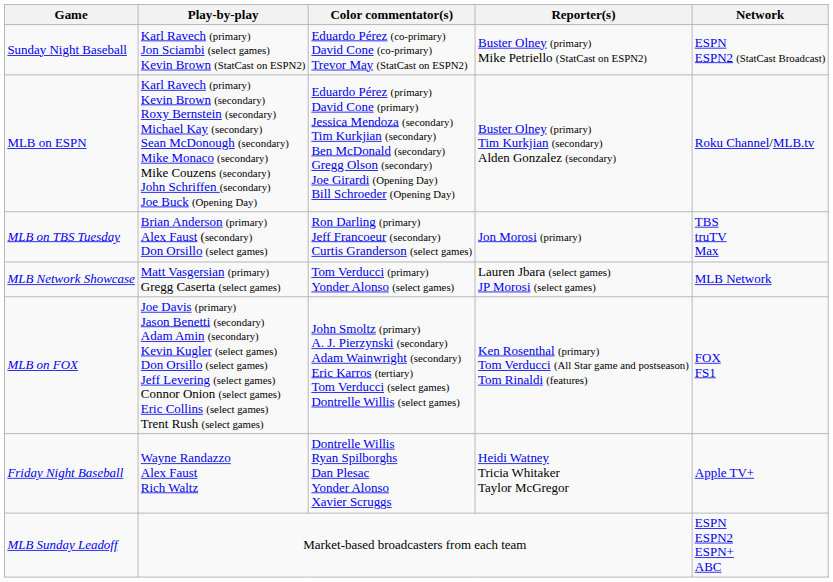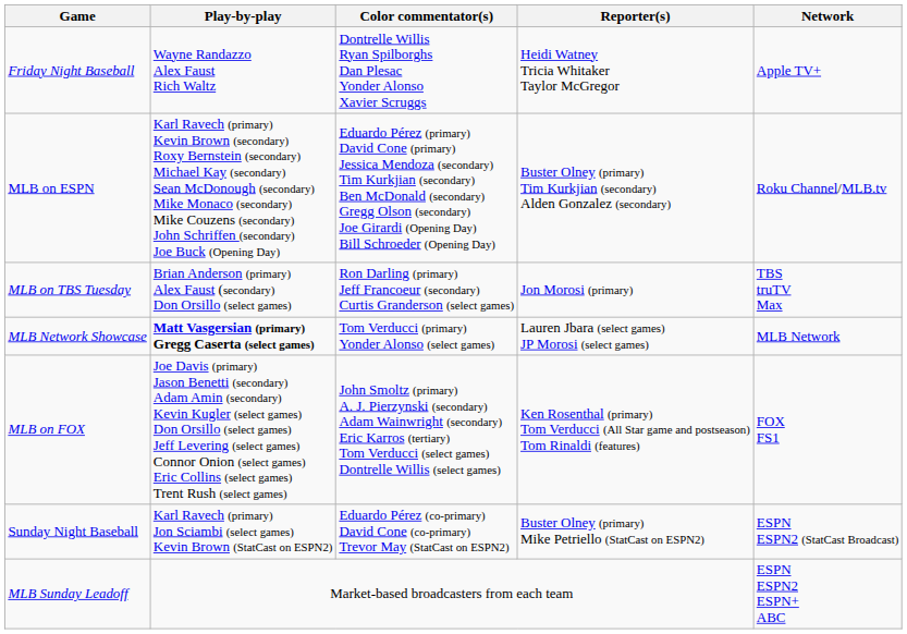 <table class="wikitable">
 <tr>
 <th>Game</th>
 <th>Play-by-play</th>
 <th>Color commentator(s)</th>
 <th>Reporter(s)</th>
 <th>Network</th>
 </tr>
 <tr>
-<td><a href='#'>Sunday Night Baseball</a></td>
-<td><a href='#'>Karl Ravech</a> <small>(primary)</small><br><a href='#'>Jon Sciambi</a> <small>(select games)</small><br><a href='#'>Kevin Brown</a> <small>(StatCast on ESPN2)</small></td>
-<td><a href='#'>Eduardo Pérez</a> <small>(co-primary)</small><br><a href='#'>David Cone</a> <small>(co-primary)</small><br><a href='#'>Trevor May</a> <small>(StatCast on ESPN2)</small></td>
-<td><a href='#'>Buster Olney</a> <small>(primary)</small><br>Mike Petriello <small>(StatCast on ESPN2)</small></td>
-<td><a href='#'>ESPN</a><br><a href='#'>ESPN2</a> <small>(StatCast Broadcast)</small></td>
+<td><em><a href='#'>Friday Night Baseball</a></em></td>
+<td><a href='#'>Wayne Randazzo</a> <br><a href='#'>Alex Faust</a> <br><a href='#'>Rich Waltz</a> </td>
+<td><a href='#'>Dontrelle Willis</a> <br><a href='#'>Ryan Spilborghs</a> <br><a href='#'>Dan Plesac</a> <br><a href='#'>Yonder Alonso</a> <br><a href='#'>Xavier Scruggs</a> </td>
+<td><a href='#'>Heidi Watney</a> <br>Tricia Whitaker <br>Taylor McGregor </td>
+<td><a href='#'>Apple TV+</a></td>
 </tr>
 <tr>
 <td><a href='#'>MLB on ESPN</a></td>
 <td><a href='#'>Karl Ravech</a> <small>(primary)</small><br><a href='#'>Kevin Brown</a> <small>(secondary)</small><br><a href='#'>Roxy Bernstein</a> <small>(secondary)</small><br><a href='#'>Michael Kay</a> <small>(secondary)</small><br><a href='#'>Sean McDonough</a>  <small>(secondary)</small><br><a href='#'>Mike Monaco</a> <small>(secondary)</small><br>Mike Couzens <small>(secondary)</small><br><a href='#'>John Schriffen </a>  <small>(secondary)</small><br><a href='#'>Joe Buck</a> <small>(Opening Day) </small></td>
 <td><a href='#'>Eduardo Pérez</a> <small>(primary)</small><br><a href='#'>David Cone</a> <small>(primary)</small><br><a href='#'>Jessica Mendoza</a> <small>(secondary)</small><br><a href='#'>Tim Kurkjian</a> <small>(secondary)</small><br><a href='#'>Ben McDonald</a> <small>(secondary)</small><br><a href='#'>Gregg Olson</a> <small>(secondary)</small><br><a href='#'>Joe Girardi</a> <small>(Opening Day)</small><br><a href='#'>Bill Schroeder</a> <small>(Opening Day)</small></td>
 <td><a href='#'>Buster Olney</a> <small>(primary)</small><br><a href='#'>Tim Kurkjian</a> <small>(secondary)</small><br>Alden Gonzalez <small>(secondary)</small></td>
 <td><a href='#'>Roku Channel</a>/<a href='#'>MLB.tv</a></td>
 </tr>
 <tr>
 <td><em><a href='#'>MLB on TBS Tuesday</a></em></td>
 <td><a href='#'>Brian Anderson</a> <small>(primary)</small><br><a href='#'>Alex Faust</a> (<small>secondary)</small><br><a href='#'>Don Orsillo</a> <small>(select games)</small></td>
 <td><a href='#'>Ron Darling</a> <small>(primary)</small><br> <a href='#'>Jeff Francoeur</a> <small>(secondary)</small><br><a href='#'>Curtis Granderson</a> <small>(select games)</small></td>
 <td><a href='#'>Jon Morosi</a> <small>(primary)</small></td>
 <td><a href='#'>TBS</a><br><a href='#'>truTV</a><br><a href='#'>Max</a></td>
 </tr>
 <tr>
 <td><em><a href='#'>MLB Network Showcase</a></em></td>
-<td><a href='#'>Matt Vasgersian</a> <small>(primary)</small><br>Gregg Caserta <small>(select games)</small></td>
+<td><strong><a href='#'>Matt Vasgersian</a> <small>(primary)</small><br>Gregg Caserta <small>(select games)</small></strong></td>
 <td><a href='#'>Tom Verducci</a> <small>(primary)</small><br> <a href='#'>Yonder Alonso</a> <small>(select games)</small></td>
 <td>Lauren Jbara <small>(select games)</small><br><a href='#'>JP Morosi</a> <small>(select games)</small></td>
 <td><a href='#'>MLB Network</a></td>
 </tr>
 <tr>
 <td><em><a href='#'>MLB on FOX</a></em></td>
 <td><a href='#'>Joe Davis</a> <small>(primary)</small><br><a href='#'>Jason Benetti</a> <small>(secondary)</small><br><a href='#'>Adam Amin</a> <small>(secondary)</small><br><a href='#'>Kevin Kugler</a> <small>(select games)</small><br><a href='#'>Don Orsillo</a> <small>(select games)</small><br><a href='#'>Jeff Levering</a> <small>(select games)</small><br>Connor Onion <small>(select games)</small><br><a href='#'>Eric Collins</a> <small>(select games)</small><br>Trent Rush <small>(select games)</small></td>
 <td><a href='#'>John Smoltz</a> <small>(primary)</small><br><a href='#'>A. J. Pierzynski</a> <small>(secondary)</small><br><a href='#'>Adam Wainwright</a> <small>(secondary)</small><br><a href='#'>Eric Karros</a> <small>(tertiary)</small><br><a href='#'>Tom Verducci</a> <small>(select games)</small><br><a href='#'>Dontrelle Willis</a> <small>(select games)</small></td>
 <td><a href='#'>Ken Rosenthal</a> <small>(primary)</small><br><a href='#'>Tom Verducci</a> <small>(All Star game and postseason)</small><br><a href='#'>Tom Rinaldi</a> <small>(features)</small></td>
 <td><a href='#'>FOX</a><br><a href='#'>FS1</a></td>
 </tr>
 <tr>
-<td><em><a href='#'>Friday Night Baseball</a></em></td>
-<td><a href='#'>Wayne Randazzo</a> <br><a href='#'>Alex Faust</a> <br><a href='#'>Rich Waltz</a> </td>
-<td><a href='#'>Dontrelle Willis</a> <br><a href='#'>Ryan Spilborghs</a> <br><a href='#'>Dan Plesac</a> <br><a href='#'>Yonder Alonso</a> <br><a href='#'>Xavier Scruggs</a> </td>
-<td><a href='#'>Heidi Watney</a> <br>Tricia Whitaker <br>Taylor McGregor </td>
-<td><a href='#'>Apple TV+</a></td>
+<td><a href='#'>Sunday Night Baseball</a></td>
+<td><a href='#'>Karl Ravech</a> <small>(primary)</small><br><a href='#'>Jon Sciambi</a> <small>(select games)</small><br><a href='#'>Kevin Brown</a> <small>(StatCast on ESPN2)</small></td>
+<td><a href='#'>Eduardo Pérez</a> <small>(co-primary)</small><br><a href='#'>David Cone</a> <small>(co-primary)</small><br><a href='#'>Trevor May</a> <small>(StatCast on ESPN2)</small></td>
+<td><a href='#'>Buster Olney</a> <small>(primary)</small><br>Mike Petriello <small>(StatCast on ESPN2)</small></td>
+<td><a href='#'>ESPN</a><br><a href='#'>ESPN2</a> <small>(StatCast Broadcast)</small></td>
 </tr>
 <tr>
 <td><em><a href='#'>MLB Sunday Leadoff</a></em></td>
 <td colspan="3" style="text-align:center;">Market-based broadcasters from each team</td>
 <td><a href='#'>ESPN</a><br><a href='#'>ESPN2</a><br><a href='#'>ESPN+</a><br><a href='#'>ABC</a></td>
 </tr>
 </table>
